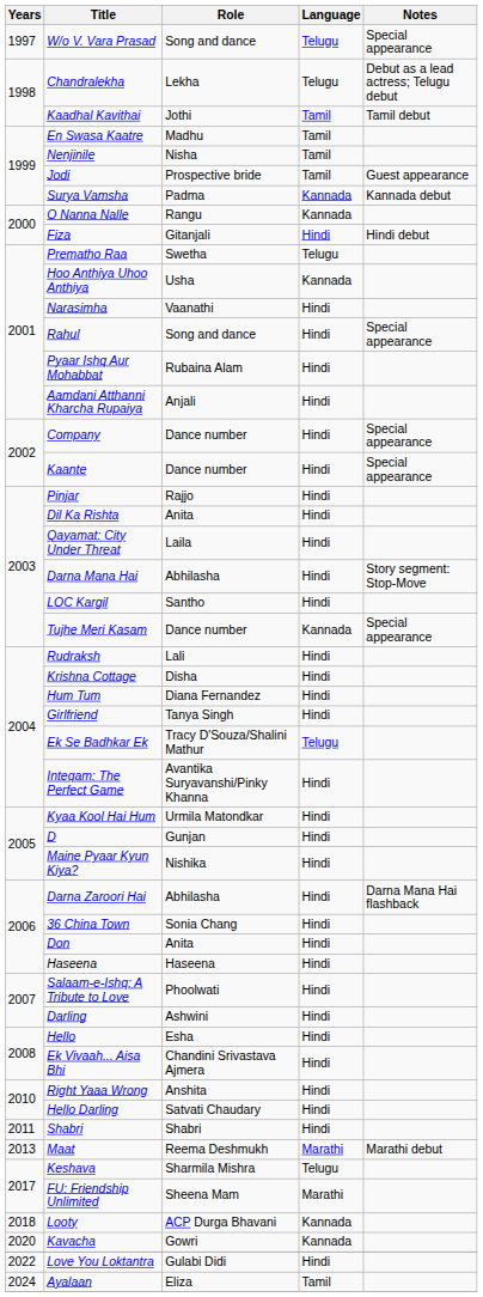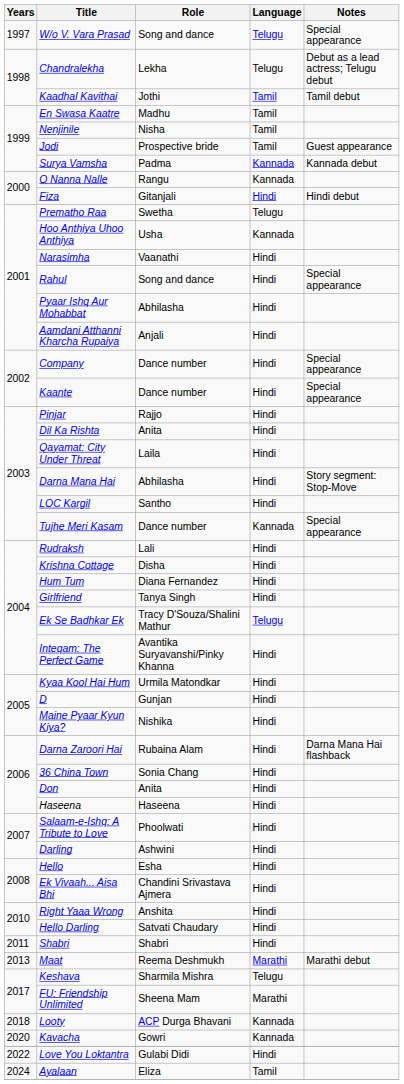 <table class="wikitable sortable plainrowheaders">
 <tr>
 <th scope="col">Years</th>
 <th scope="col">Title</th>
 <th scope="col">Role</th>
 <th scope="col">Language</th>
 <th scope="col" class="unsortable">Notes</th>
 </tr>
 <tr>
 <td>1997</td>
 <td><em><a href='#'>W/o V. Vara Prasad</a></em></td>
 <td>Song and dance</td>
 <td><a href='#'>Telugu</a></td>
 <td>Special appearance</td>
 </tr>
 <tr>
 <td rowspan="2">1998</td>
 <td><em><a href='#'>Chandralekha</a></em></td>
 <td>Lekha</td>
 <td>Telugu</td>
 <td>Debut as a lead actress; Telugu debut</td>
 </tr>
 <tr>
 <td><em><a href='#'>Kaadhal Kavithai</a></em></td>
 <td>Jothi</td>
 <td><a href='#'>Tamil</a></td>
 <td>Tamil debut</td>
 </tr>
 <tr>
 <td rowspan="4">1999</td>
 <td><em><a href='#'>En Swasa Kaatre</a></em></td>
 <td>Madhu</td>
 <td>Tamil</td>
 <td></td>
 </tr>
 <tr>
 <td><em><a href='#'>Nenjinile</a></em></td>
 <td>Nisha</td>
 <td>Tamil</td>
 <td></td>
 </tr>
 <tr>
 <td><em><a href='#'>Jodi</a></em></td>
 <td>Prospective bride</td>
 <td>Tamil</td>
 <td>Guest appearance</td>
 </tr>
 <tr>
 <td><em><a href='#'>Surya Vamsha</a></em></td>
 <td>Padma</td>
 <td><a href='#'>Kannada</a></td>
 <td>Kannada debut</td>
 </tr>
 <tr>
 <td rowspan="2">2000</td>
 <td><em><a href='#'>O Nanna Nalle</a></em></td>
 <td>Rangu</td>
 <td>Kannada</td>
 <td></td>
 </tr>
 <tr>
 <td><em><a href='#'>Fiza</a></em></td>
 <td>Gitanjali</td>
 <td><a href='#'>Hindi</a></td>
 <td>Hindi debut</td>
 </tr>
 <tr>
 <td rowspan="6">2001</td>
 <td><em><a href='#'>Prematho Raa</a></em></td>
 <td>Swetha</td>
 <td>Telugu</td>
 <td></td>
 </tr>
 <tr>
 <td><em><a href='#'>Hoo Anthiya Uhoo Anthiya</a></em></td>
 <td>Usha</td>
 <td>Kannada</td>
 <td></td>
 </tr>
 <tr>
 <td><em><a href='#'>Narasimha</a></em></td>
 <td>Vaanathi</td>
 <td>Hindi</td>
 <td></td>
 </tr>
 <tr>
 <td><em><a href='#'>Rahul</a></em></td>
 <td>Song and dance</td>
 <td>Hindi</td>
 <td>Special appearance</td>
 </tr>
 <tr>
 <td><em><a href='#'>Pyaar Ishq Aur Mohabbat</a></em></td>
-<td>Rubaina Alam</td>
+<td>Abhilasha</td>
 <td>Hindi</td>
 <td></td>
 </tr>
 <tr>
 <td><em><a href='#'>Aamdani Atthanni Kharcha Rupaiya</a></em></td>
 <td>Anjali</td>
 <td>Hindi</td>
 <td></td>
 </tr>
 <tr>
 <td rowspan="2">2002</td>
 <td><em><a href='#'>Company</a></em></td>
 <td>Dance number</td>
 <td>Hindi</td>
 <td>Special appearance</td>
 </tr>
 <tr>
 <td><em><a href='#'>Kaante</a></em></td>
 <td>Dance number</td>
 <td>Hindi</td>
 <td>Special appearance</td>
 </tr>
 <tr>
 <td rowspan="6">2003</td>
 <td><em><a href='#'>Pinjar</a></em></td>
 <td>Rajjo</td>
 <td>Hindi</td>
 <td></td>
 </tr>
 <tr>
 <td><em><a href='#'>Dil Ka Rishta</a></em></td>
 <td>Anita</td>
 <td>Hindi</td>
 <td></td>
 </tr>
 <tr>
 <td><em><a href='#'>Qayamat: City Under Threat</a></em></td>
 <td>Laila</td>
 <td>Hindi</td>
 <td></td>
 </tr>
 <tr>
 <td><em><a href='#'>Darna Mana Hai</a></em></td>
 <td>Abhilasha</td>
 <td>Hindi</td>
 <td>Story segment: Stop-Move</td>
 </tr>
 <tr>
 <td><em><a href='#'>LOC Kargil</a></em></td>
 <td>Santho</td>
 <td>Hindi</td>
 <td></td>
 </tr>
 <tr>
 <td><em><a href='#'>Tujhe Meri Kasam</a></em></td>
 <td>Dance number</td>
 <td>Kannada</td>
 <td>Special appearance</td>
 </tr>
 <tr>
 <td rowspan="6">2004</td>
 <td><em><a href='#'>Rudraksh</a></em></td>
 <td>Lali</td>
 <td>Hindi</td>
 <td></td>
 </tr>
 <tr>
 <td><em><a href='#'>Krishna Cottage</a></em></td>
 <td>Disha</td>
 <td>Hindi</td>
 <td></td>
 </tr>
 <tr>
 <td><em><a href='#'>Hum Tum</a></em></td>
 <td>Diana Fernandez</td>
 <td>Hindi</td>
 <td></td>
 </tr>
 <tr>
 <td><em><a href='#'>Girlfriend</a></em></td>
 <td>Tanya Singh</td>
 <td>Hindi</td>
 <td></td>
 </tr>
 <tr>
 <td><em><a href='#'>Ek Se Badhkar Ek</a></em></td>
 <td>Tracy D'Souza/Shalini Mathur</td>
 <td><a href='#'>Telugu</a></td>
 <td></td>
 </tr>
 <tr>
 <td><em><a href='#'>Inteqam: The Perfect Game</a></em></td>
 <td>Avantika Suryavanshi/Pinky Khanna</td>
 <td>Hindi</td>
 <td></td>
 </tr>
 <tr>
 <td rowspan="3">2005</td>
 <td><em><a href='#'>Kyaa Kool Hai Hum</a></em></td>
 <td>Urmila Matondkar</td>
 <td>Hindi</td>
 <td></td>
 </tr>
 <tr>
 <td><em><a href='#'>D</a></em></td>
 <td>Gunjan</td>
 <td>Hindi</td>
 <td></td>
 </tr>
 <tr>
 <td><em><a href='#'>Maine Pyaar Kyun Kiya?</a></em></td>
 <td>Nishika</td>
 <td>Hindi</td>
 <td></td>
 </tr>
 <tr>
 <td rowspan="4">2006</td>
 <td><em><a href='#'>Darna Zaroori Hai</a></em></td>
-<td>Abhilasha</td>
+<td>Rubaina Alam</td>
 <td>Hindi</td>
 <td>Darna Mana Hai flashback</td>
 </tr>
 <tr>
 <td><em><a href='#'>36 China Town</a></em></td>
 <td>Sonia Chang</td>
 <td>Hindi</td>
 <td></td>
 </tr>
 <tr>
 <td><em><a href='#'>Don</a></em></td>
 <td>Anita</td>
 <td>Hindi</td>
 <td></td>
 </tr>
 <tr>
 <td><em>Haseena</em></td>
 <td>Haseena</td>
 <td>Hindi</td>
 <td></td>
 </tr>
 <tr>
 <td rowspan="2">2007</td>
 <td><em><a href='#'>Salaam-e-Ishq: A Tribute to Love</a></em></td>
 <td>Phoolwati</td>
 <td>Hindi</td>
 <td></td>
 </tr>
 <tr>
 <td><em><a href='#'>Darling</a></em></td>
 <td>Ashwini</td>
 <td>Hindi</td>
 <td></td>
 </tr>
 <tr>
 <td rowspan="2">2008</td>
 <td><em><a href='#'>Hello</a></em></td>
 <td>Esha</td>
 <td>Hindi</td>
 <td></td>
 </tr>
 <tr>
 <td><em><a href='#'>Ek Vivaah... Aisa Bhi</a></em></td>
 <td>Chandini Srivastava Ajmera</td>
 <td>Hindi</td>
 <td></td>
 </tr>
 <tr>
 <td rowspan="2">2010</td>
 <td><em><a href='#'>Right Yaaa Wrong</a></em></td>
 <td>Anshita</td>
 <td>Hindi</td>
 <td></td>
 </tr>
 <tr>
 <td><em><a href='#'>Hello Darling</a></em></td>
 <td>Satvati Chaudary</td>
 <td>Hindi</td>
 <td></td>
 </tr>
 <tr>
 <td>2011</td>
 <td><em><a href='#'>Shabri</a></em></td>
 <td>Shabri</td>
 <td>Hindi</td>
 <td></td>
 </tr>
 <tr>
 <td>2013</td>
 <td><em><a href='#'>Maat</a></em></td>
 <td>Reema Deshmukh</td>
 <td><a href='#'>Marathi</a></td>
 <td>Marathi debut</td>
 </tr>
 <tr>
 <td rowspan="2">2017</td>
 <td><em><a href='#'>Keshava</a></em></td>
 <td>Sharmila Mishra</td>
 <td>Telugu</td>
 <td></td>
 </tr>
 <tr>
 <td><em><a href='#'>FU: Friendship Unlimited</a></em></td>
 <td>Sheena Mam</td>
 <td>Marathi</td>
 <td></td>
 </tr>
 <tr>
 <td>2018</td>
 <td><em><a href='#'>Looty</a></em></td>
 <td><a href='#'>ACP</a> Durga Bhavani</td>
 <td>Kannada</td>
 <td></td>
 </tr>
 <tr>
 <td>2020</td>
 <td><em><a href='#'>Kavacha</a></em></td>
 <td>Gowri</td>
 <td>Kannada</td>
 <td></td>
 </tr>
 <tr>
 </tr>
 <tr>
 <td>2022</td>
 <td><em><a href='#'>Love You Loktantra</a></em></td>
 <td>Gulabi Didi</td>
 <td>Hindi</td>
 <td></td>
 </tr>
 <tr>
 <td rowspan="1">2024</td>
 <td><em><a href='#'>Ayalaan</a></em></td>
 <td>Eliza</td>
 <td>Tamil</td>
 <td></td>
 </tr>
 <tr>
 </tr>
 </table>
